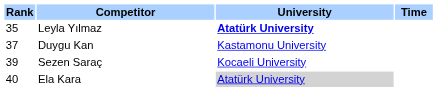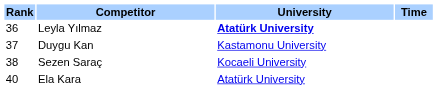 <table border="0" cellspacing="2" cellpadding="2">
 <tr bgcolor=AAD0FF>
 <th width=40>Rank</th>
 <th width=250>Competitor</th>
 <th width=250>University</th>
 <th width=50>Time</th>
 </tr>
 <tr>
-<td>35</td>
+<td>36</td>
 <td>Leyla Yılmaz</td>
 <td><strong><a href='#'>Atatürk University</a></strong></td>
 <td></td>
 </tr>
 <tr>
 <td>37</td>
 <td>Duygu Kan</td>
 <td><a href='#'>Kastamonu University</a></td>
 <td></td>
 </tr>
 <tr>
-<td>39</td>
+<td>38</td>
 <td>Sezen Saraç</td>
 <td><a href='#'>Kocaeli University</a></td>
 <td></td>
 </tr>
 <tr>
 <td>40</td>
 <td>Ela Kara</td>
-<td style="background: lightgrey;"><a href='#'>Atatürk University</a></td>
+<td><a href='#'>Atatürk University</a></td>
 <td></td>
 </tr>
 </table>
